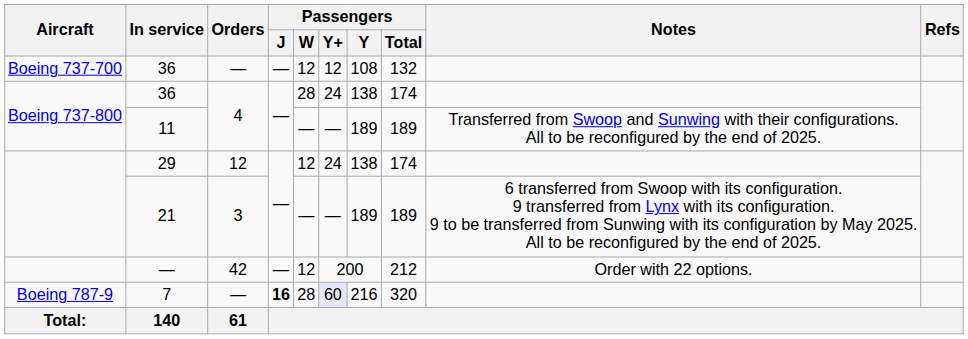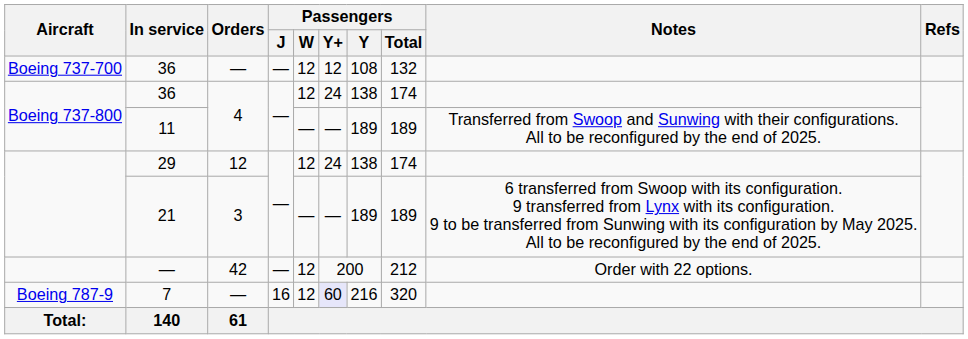 <table class="wikitable" style="border-collapse:collapse;text-align:center;margin:auto;">
 <tr>
 <th rowspan="2">Aircraft</th>
 <th rowspan="2">In service</th>
 <th rowspan="2">Orders</th>
 <th colspan="5">Passengers</th>
 <th rowspan="2">Notes</th>
 <th rowspan="2">Refs</th>
 </tr>
 <tr>
 <th><abbr>J</abbr></th>
 <th><abbr>W</abbr></th>
 <th><abbr>Y+</abbr></th>
 <th><abbr>Y</abbr></th>
 <th>Total</th>
 </tr>
 <tr>
 <td><a href='#'>Boeing 737-700</a></td>
 <td>36</td>
 <td>—</td>
 <td>—</td>
 <td>12</td>
 <td>12</td>
 <td>108</td>
 <td>132</td>
 <td></td>
 <td></td>
 </tr>
 <tr>
 <td rowspan="2"><a href='#'>Boeing 737-800</a></td>
 <td>36</td>
 <td rowspan="2">4</td>
 <td rowspan="2">—</td>
-<td>28</td>
+<td>12</td>
 <td>24</td>
 <td>138</td>
 <td>174</td>
 <td></td>
 <td rowspan="2"></td>
 </tr>
 <tr>
 <td>11</td>
 <td>—</td>
 <td>—</td>
 <td>189</td>
 <td>189</td>
 <td>Transferred from <a href='#'>Swoop</a> and <a href='#'>Sunwing</a> with their configurations.<br>All to be reconfigured by the end of 2025.</td>
 </tr>
 <tr>
 <td rowspan="2"></td>
 <td>29</td>
 <td>12</td>
 <td rowspan="2">—</td>
 <td>12</td>
 <td>24</td>
 <td>138</td>
 <td>174</td>
 <td></td>
 <td rowspan="2"></td>
 </tr>
 <tr>
 <td>21</td>
 <td>3</td>
 <td>—</td>
 <td>—</td>
 <td>189</td>
 <td>189</td>
 <td>6 transferred from Swoop with its configuration.<br>9 transferred from <a href='#'>Lynx</a> with its configuration.<br>9 to be transferred from Sunwing with its configuration by May 2025.<br>All to be reconfigured by the end of 2025.</td>
 </tr>
 <tr>
 <td></td>
 <td>—</td>
 <td>42</td>
 <td>—</td>
 <td>12</td>
 <td colspan="2">200</td>
 <td>212</td>
 <td>Order with 22 options.</td>
 <td></td>
 </tr>
 <tr>
 <td><a href='#'>Boeing 787-9</a></td>
 <td>7</td>
 <td>—</td>
-<td><strong>16</strong></td>
-<td>28</td>
+<td>16</td>
+<td>12</td>
 <td style="background: lavender;">60</td>
 <td>216</td>
 <td>320</td>
 <td></td>
 <td></td>
 </tr>
 <tr>
 <th>Total:</th>
 <th>140</th>
 <th>61</th>
 <th colspan="7"></th>
 </tr>
 </table>
